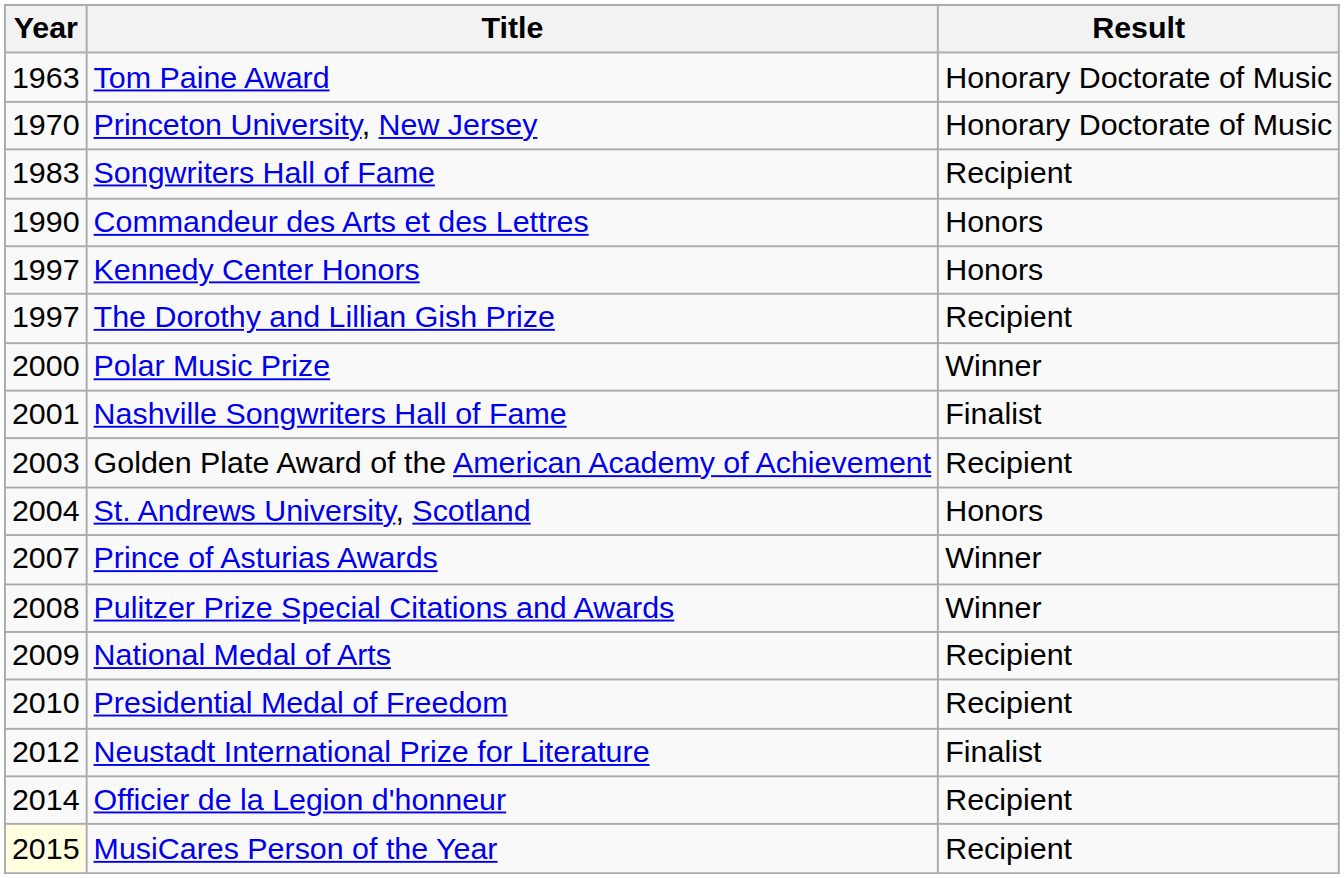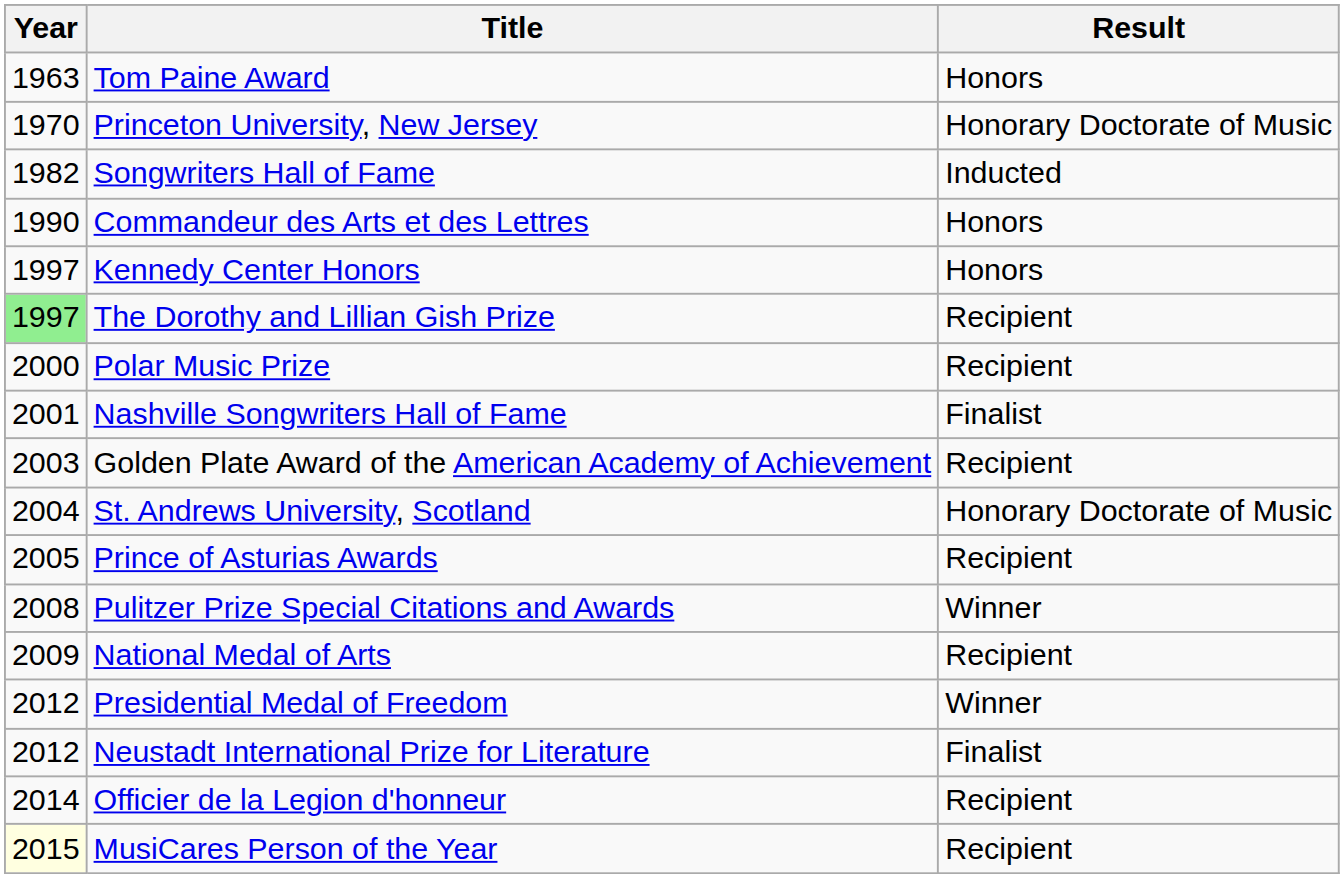 <table class=wikitable>
 <tr>
 <th>Year</th>
 <th>Title</th>
 <th>Result</th>
 </tr>
 <tr>
 <td>1963</td>
 <td><a href='#'>Tom Paine Award</a></td>
-<td>Honorary Doctorate of Music</td>
+<td>Honors</td>
 </tr>
 <tr>
 <td>1970</td>
 <td><a href='#'>Princeton University</a>, <a href='#'>New Jersey</a></td>
 <td>Honorary Doctorate of Music</td>
 </tr>
 <tr>
-<td>1983</td>
+<td>1982</td>
 <td><a href='#'>Songwriters Hall of Fame</a></td>
-<td>Recipient</td>
+<td>Inducted</td>
 </tr>
 <tr>
 <td>1990</td>
 <td><a href='#'>Commandeur des Arts et des Lettres</a></td>
 <td>Honors</td>
 </tr>
 <tr>
 <td>1997</td>
 <td><a href='#'>Kennedy Center Honors</a></td>
 <td>Honors</td>
 </tr>
 <tr>
-<td>1997</td>
+<td style="background: lightgreen;">1997</td>
 <td><a href='#'>The Dorothy and Lillian Gish Prize</a></td>
 <td>Recipient</td>
 </tr>
 <tr>
 <td>2000</td>
 <td><a href='#'>Polar Music Prize</a></td>
-<td>Winner</td>
+<td>Recipient</td>
 </tr>
 <tr>
 <td>2001</td>
 <td><a href='#'>Nashville Songwriters Hall of Fame</a></td>
 <td>Finalist</td>
 </tr>
 <tr>
 <td>2003</td>
 <td>Golden Plate Award of the <a href='#'>American Academy of Achievement</a></td>
 <td>Recipient</td>
 </tr>
 <tr>
 <td>2004</td>
 <td><a href='#'>St. Andrews University</a>, <a href='#'>Scotland</a></td>
-<td>Honors</td>
+<td>Honorary Doctorate of Music</td>
 </tr>
 <tr>
-<td>2007</td>
+<td>2005</td>
 <td><a href='#'>Prince of Asturias Awards</a></td>
-<td>Winner</td>
+<td>Recipient</td>
 </tr>
 <tr>
 <td>2008</td>
 <td><a href='#'>Pulitzer Prize Special Citations and Awards</a></td>
 <td>Winner</td>
 </tr>
 <tr>
 <td>2009</td>
 <td><a href='#'>National Medal of Arts</a></td>
 <td>Recipient</td>
 </tr>
 <tr>
-<td>2010</td>
+<td>2012</td>
 <td><a href='#'>Presidential Medal of Freedom</a></td>
-<td>Recipient</td>
+<td>Winner</td>
 </tr>
 <tr>
 <td>2012</td>
 <td><a href='#'>Neustadt International Prize for Literature</a></td>
 <td>Finalist</td>
 </tr>
 <tr>
 <td>2014</td>
 <td><a href='#'>Officier de la Legion d'honneur</a></td>
 <td>Recipient</td>
 </tr>
 <tr>
 <td style="background: lightyellow;">2015</td>
 <td><a href='#'>MusiCares Person of the Year</a></td>
 <td>Recipient</td>
 </tr>
 </table>
